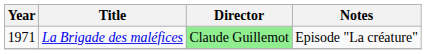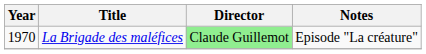 <table class="wikitable">
 <tr>
 <th>Year</th>
 <th>Title</th>
 <th>Director</th>
 <th>Notes</th>
 </tr>
 <tr>
-<td>1971</td>
+<td>1970</td>
 <td><em><a href='#'>La Brigade des maléfices</a></em></td>
 <td style="background: lightgreen;">Claude Guillemot</td>
 <td>Episode "La créature"</td>
 </tr>
 <tr>
 </tr>
 </table>
